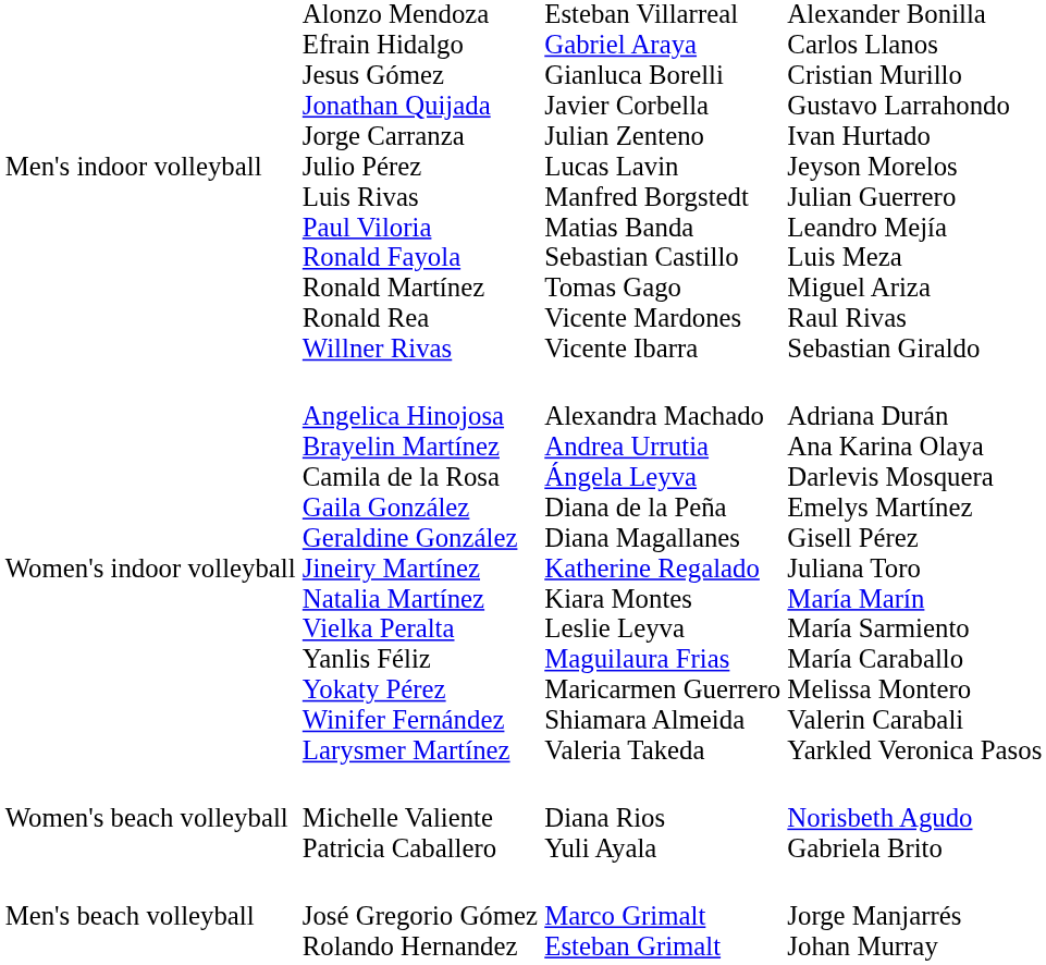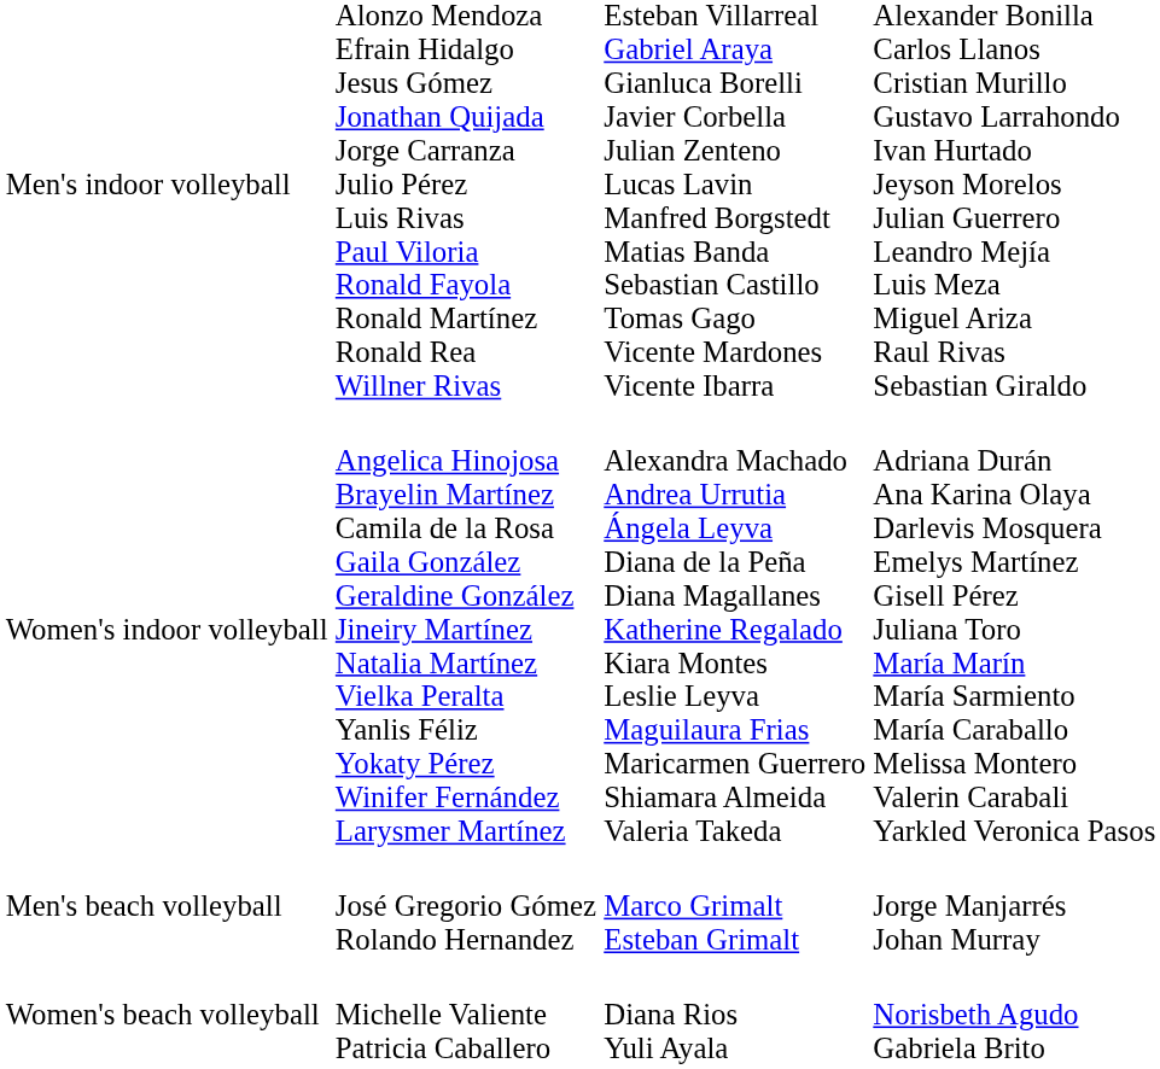 <table>
 <tr>
 <td>Men's indoor volleyball</td>
 <td><br>Alonzo Mendoza<br>Efrain Hidalgo<br>Jesus Gómez<br><a href='#'>Jonathan Quijada</a><br>Jorge Carranza<br>Julio Pérez<br>Luis Rivas<br><a href='#'>Paul Viloria</a><br><a href='#'>Ronald Fayola</a><br>Ronald Martínez<br>Ronald Rea<br><a href='#'>Willner Rivas</a></td>
 <td><br>Esteban Villarreal<br><a href='#'>Gabriel Araya</a><br>Gianluca Borelli<br>Javier Corbella<br>Julian Zenteno<br>Lucas Lavin<br>Manfred Borgstedt<br>Matias Banda<br>Sebastian Castillo<br>Tomas Gago<br>Vicente Mardones<br>Vicente Ibarra</td>
 <td><br>Alexander Bonilla<br>Carlos Llanos<br>Cristian Murillo<br>Gustavo Larrahondo<br>Ivan Hurtado<br>Jeyson Morelos<br>Julian Guerrero<br>Leandro Mejía<br>Luis Meza<br>Miguel Ariza<br>Raul Rivas<br>Sebastian Giraldo</td>
 </tr>
 <tr>
 <td>Women's indoor volleyball<br></td>
 <td nowrap><br><a href='#'>Angelica Hinojosa</a><br><a href='#'>Brayelin Martínez</a><br>Camila de la Rosa<br><a href='#'>Gaila González</a><br><a href='#'>Geraldine González</a><br><a href='#'>Jineiry Martínez</a><br><a href='#'>Natalia Martínez</a><br><a href='#'>Vielka Peralta</a><br>Yanlis Féliz<br><a href='#'>Yokaty Pérez</a><br><a href='#'>Winifer Fernández</a><br><a href='#'>Larysmer Martínez</a></td>
 <td nowrap><br>Alexandra Machado<br><a href='#'>Andrea Urrutia</a><br><a href='#'>Ángela Leyva</a><br>Diana de la Peña<br>Diana Magallanes<br><a href='#'>Katherine Regalado</a><br>Kiara Montes<br>Leslie Leyva<br><a href='#'>Maguilaura Frias</a><br>Maricarmen Guerrero<br>Shiamara Almeida<br>Valeria Takeda</td>
 <td nowrap><br>Adriana Durán<br>Ana Karina Olaya<br>Darlevis Mosquera<br>Emelys Martínez<br>Gisell Pérez<br>Juliana Toro<br><a href='#'>María Marín</a><br>María Sarmiento<br>María Caraballo<br>Melissa Montero<br>Valerin Carabali<br>Yarkled Veronica Pasos</td>
 </tr>
 <tr>
+<td>Men's beach volleyball</td>
+<td><br>José Gregorio Gómez<br>Rolando Hernandez</td>
+<td><br><a href='#'>Marco Grimalt</a><br><a href='#'>Esteban Grimalt</a></td>
+<td><br>Jorge Manjarrés<br>Johan Murray</td>
+</tr>
+<tr>
 <td>Women's beach volleyball</td>
 <td><br>Michelle Valiente<br>Patricia Caballero</td>
 <td><br>Diana Rios<br>Yuli Ayala</td>
 <td><br><a href='#'>Norisbeth Agudo</a><br>Gabriela Brito</td>
 </tr>
-<tr>
-<td>Men's beach volleyball</td>
-<td><br>José Gregorio Gómez<br>Rolando Hernandez</td>
-<td><br><a href='#'>Marco Grimalt</a><br><a href='#'>Esteban Grimalt</a></td>
-<td><br>Jorge Manjarrés<br>Johan Murray</td>
-</tr>
 </table>
